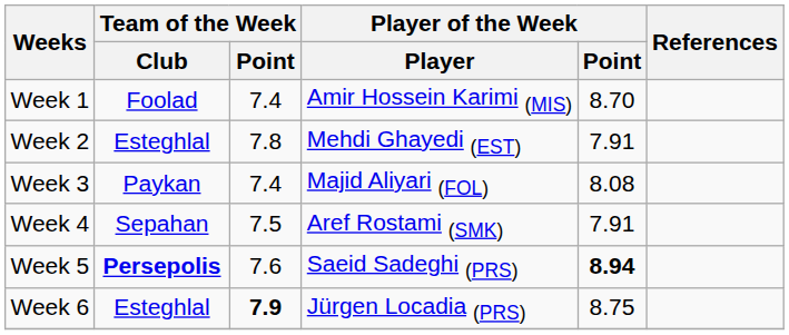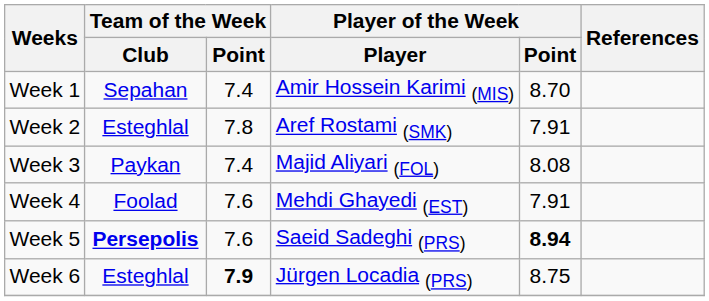 <table class="wikitable">
 <tr>
 <th rowspan="2">Weeks</th>
 <th colspan="2">Team of the Week</th>
 <th colspan="2">Player of the Week</th>
 <th rowspan="2">References</th>
 </tr>
 <tr>
 <th>Club</th>
 <th>Point</th>
 <th>Player</th>
 <th>Point</th>
 </tr>
 <tr>
 <td>Week 1</td>
-<td align="center"><a href='#'>Foolad</a></td>
+<td align="center"><a href='#'>Sepahan</a></td>
 <td align="center">7.4</td>
 <td align="left"> <a href='#'>Amir Hossein Karimi</a> <sub>(<a href='#'>MIS</a>)</sub></td>
 <td align="center">8.70</td>
 <td align=center></td>
 </tr>
 <tr>
 <td>Week 2</td>
 <td align="center"><a href='#'>Esteghlal</a></td>
 <td align="center">7.8</td>
-<td align="left"> <a href='#'>Mehdi Ghayedi</a> <sub>(<a href='#'>EST</a>)</sub></td>
+<td align="left"> <a href='#'>Aref Rostami</a> <sub>(<a href='#'>SMK</a>)</sub></td>
 <td align="center">7.91</td>
 <td align=center></td>
 </tr>
 <tr>
 <td>Week 3</td>
 <td align="center"><a href='#'>Paykan</a></td>
 <td align="center">7.4</td>
 <td align="left"> <a href='#'>Majid Aliyari</a> <sub>(<a href='#'>FOL</a>)</sub></td>
 <td align="center">8.08</td>
 <td align=center></td>
 </tr>
 <tr>
 <td>Week 4</td>
-<td align="center"><a href='#'>Sepahan</a></td>
-<td align="center">7.5</td>
-<td align="left"> <a href='#'>Aref Rostami</a> <sub>(<a href='#'>SMK</a>)</sub></td>
+<td align="center"><a href='#'>Foolad</a></td>
+<td align="center">7.6</td>
+<td align="left"> <a href='#'>Mehdi Ghayedi</a> <sub>(<a href='#'>EST</a>)</sub></td>
 <td align="center">7.91</td>
 <td align=center></td>
 </tr>
 <tr>
 <td>Week 5</td>
 <td align="center"><strong><a href='#'>Persepolis</a></strong></td>
 <td align="center">7.6</td>
 <td align="left"> <a href='#'>Saeid Sadeghi</a> <sub>(<a href='#'>PRS</a>)</sub></td>
 <td align="center"><strong>8.94</strong></td>
 <td align=center></td>
 </tr>
 <tr>
 <td>Week 6</td>
 <td align="center"><a href='#'>Esteghlal</a></td>
 <td align="center"><strong>7.9</strong></td>
 <td align="left"> <a href='#'>Jürgen Locadia</a> <sub>(<a href='#'>PRS</a>)</sub></td>
 <td align="center">8.75</td>
 <td align=center></td>
 </tr>
 <tr>
 </tr>
 </table>
